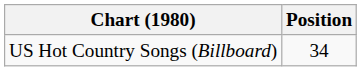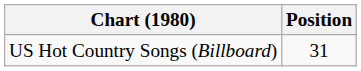 <table class="wikitable">
 <tr>
 <th>Chart (1980)</th>
 <th>Position</th>
 </tr>
 <tr>
 <td>US Hot Country Songs (<em>Billboard</em>)</td>
-<td align="center">34</td>
+<td align="center">31</td>
 </tr>
 </table>
